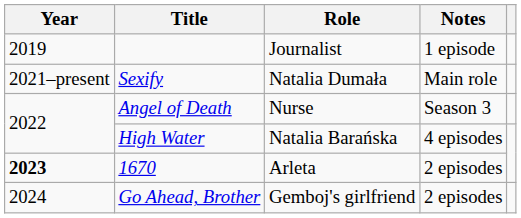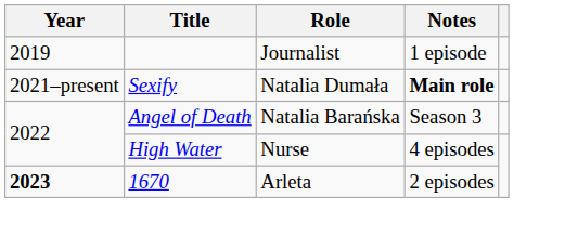 <table class="wikitable sortable">
 <tr>
 <th>Year</th>
 <th>Title</th>
 <th>Role</th>
 <th class="unsortable">Notes</th>
 <th class="unsortable"></th>
 </tr>
 <tr>
 <td>2019</td>
 <td><em></em></td>
 <td>Journalist</td>
 <td>1 episode</td>
 <td></td>
 </tr>
 <tr>
 <td>2021–present</td>
 <td><em><a href='#'>Sexify</a></em></td>
 <td>Natalia Dumała</td>
-<td>Main role</td>
+<td><strong>Main role</strong></td>
 <td></td>
 </tr>
 <tr>
 <td rowspan="2">2022</td>
 <td><em><a href='#'>Angel of Death</a></em></td>
-<td>Nurse</td>
+<td>Natalia Barańska</td>
 <td>Season 3</td>
 <td></td>
 </tr>
 <tr>
 <td><em><a href='#'>High Water</a></em></td>
-<td>Natalia Barańska</td>
+<td>Nurse</td>
 <td>4 episodes</td>
 <td rowspan="2"></td>
 </tr>
 <tr>
 <td><strong>2023</strong></td>
 <td><em><a href='#'>1670</a></em></td>
 <td>Arleta</td>
 <td>2 episodes</td>
 </tr>
-<tr>
-<td>2024</td>
-<td><em><a href='#'>Go Ahead, Brother</a></em></td>
-<td>Gemboj's girlfriend</td>
-<td>2 episodes</td>
-<td></td>
-</tr>
 </table>
